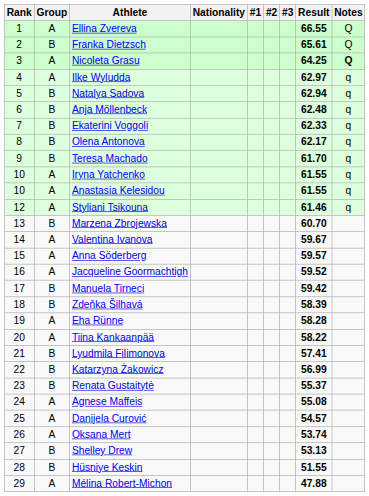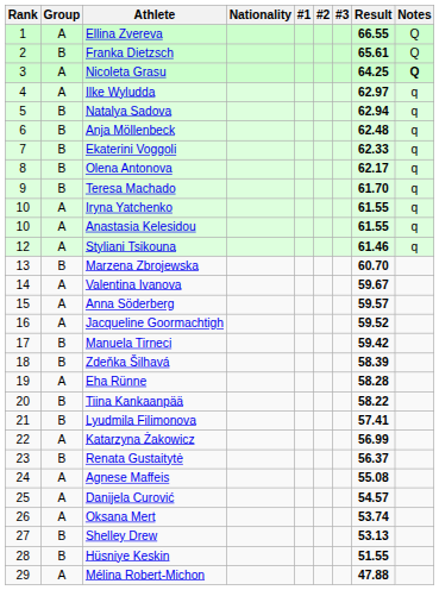 <table class="wikitable sortable" style="text-align:center">
 <tr>
 <th>Rank</th>
 <th>Group</th>
 <th>Athlete</th>
 <th>Nationality</th>
 <th>#1</th>
 <th>#2</th>
 <th>#3</th>
 <th>Result</th>
 <th>Notes</th>
 </tr>
 <tr bgcolor=ccffcc>
 <td>1</td>
 <td>A</td>
 <td align="left"><a href='#'>Ellina Zvereva</a></td>
 <td align=left></td>
 <td></td>
 <td></td>
 <td></td>
 <td><strong>66.55</strong></td>
 <td>Q</td>
 </tr>
 <tr bgcolor=ccffcc>
 <td>2</td>
 <td>B</td>
 <td align="left"><a href='#'>Franka Dietzsch</a></td>
 <td align=left></td>
 <td></td>
 <td></td>
 <td></td>
 <td><strong>65.61</strong></td>
 <td>Q</td>
 </tr>
 <tr bgcolor=ccffcc>
 <td>3</td>
 <td>A</td>
 <td align="left"><a href='#'>Nicoleta Grasu</a></td>
 <td align=left></td>
 <td></td>
 <td></td>
 <td></td>
 <td><strong>64.25</strong></td>
 <td><strong>Q</strong></td>
 </tr>
 <tr bgcolor=ddffdd>
 <td>4</td>
 <td>A</td>
 <td align="left"><a href='#'>Ilke Wyludda</a></td>
 <td align=left></td>
 <td></td>
 <td></td>
 <td></td>
 <td><strong>62.97</strong></td>
 <td>q</td>
 </tr>
 <tr bgcolor=ddffdd>
 <td>5</td>
 <td>B</td>
 <td align="left"><a href='#'>Natalya Sadova</a></td>
 <td align=left></td>
 <td></td>
 <td></td>
 <td></td>
 <td><strong>62.94</strong></td>
 <td>q</td>
 </tr>
 <tr bgcolor=ddffdd>
 <td>6</td>
 <td>B</td>
 <td align="left"><a href='#'>Anja Möllenbeck</a></td>
 <td align=left></td>
 <td></td>
 <td></td>
 <td></td>
 <td><strong>62.48 </strong></td>
 <td>q</td>
 </tr>
 <tr bgcolor=ddffdd>
 <td>7</td>
 <td>B</td>
 <td align="left"><a href='#'>Ekaterini Voggoli</a></td>
 <td align=left></td>
 <td></td>
 <td></td>
 <td></td>
 <td><strong>62.33</strong></td>
 <td>q</td>
 </tr>
 <tr bgcolor=ddffdd>
 <td>8</td>
 <td>B</td>
 <td align="left"><a href='#'>Olena Antonova</a></td>
 <td align=left></td>
 <td></td>
 <td></td>
 <td></td>
 <td><strong>62.17</strong></td>
 <td>q</td>
 </tr>
 <tr bgcolor=ddffdd>
 <td>9</td>
 <td>B</td>
 <td align="left"><a href='#'>Teresa Machado</a></td>
 <td align=left></td>
 <td></td>
 <td></td>
 <td></td>
 <td><strong>61.70</strong></td>
 <td>q</td>
 </tr>
 <tr bgcolor=ddffdd>
 <td>10</td>
 <td>A</td>
 <td align="left"><a href='#'>Iryna Yatchenko</a></td>
 <td align=left></td>
 <td></td>
 <td></td>
 <td></td>
 <td><strong>61.55</strong></td>
 <td>q</td>
 </tr>
 <tr bgcolor=ddffdd>
 <td>10</td>
 <td>A</td>
 <td align="left"><a href='#'>Anastasia Kelesidou</a></td>
 <td align=left></td>
 <td></td>
 <td></td>
 <td></td>
 <td><strong>61.55</strong></td>
 <td>q</td>
 </tr>
 <tr bgcolor=ddffdd>
 <td>12</td>
 <td>A</td>
 <td align="left"><a href='#'>Styliani Tsikouna</a></td>
 <td align=left></td>
 <td></td>
 <td></td>
 <td></td>
 <td><strong>61.46</strong></td>
 <td>q</td>
 </tr>
 <tr>
 <td>13</td>
 <td>B</td>
 <td align="left"><a href='#'>Marzena Zbrojewska</a></td>
 <td align=left></td>
 <td></td>
 <td></td>
 <td></td>
 <td><strong>60.70</strong></td>
 <td></td>
 </tr>
 <tr>
 <td>14</td>
 <td>A</td>
 <td align="left"><a href='#'>Valentina Ivanova</a></td>
 <td align=left></td>
 <td></td>
 <td></td>
 <td></td>
 <td><strong>59.67</strong></td>
 <td></td>
 </tr>
 <tr>
 <td>15</td>
 <td>A</td>
 <td align="left"><a href='#'>Anna Söderberg</a></td>
 <td align=left></td>
 <td></td>
 <td></td>
 <td></td>
 <td><strong>59.57</strong></td>
 <td></td>
 </tr>
 <tr>
 <td>16</td>
 <td>A</td>
 <td align="left"><a href='#'>Jacqueline Goormachtigh</a></td>
 <td align=left></td>
 <td></td>
 <td></td>
 <td></td>
 <td><strong>59.52 </strong></td>
 <td></td>
 </tr>
 <tr>
 <td>17</td>
 <td>B</td>
 <td align="left"><a href='#'>Manuela Tirneci</a></td>
 <td align=left></td>
 <td></td>
 <td></td>
 <td></td>
 <td><strong>59.42</strong></td>
 <td></td>
 </tr>
 <tr>
 <td>18</td>
 <td>B</td>
 <td align="left"><a href='#'>Zdeňka Šilhavá</a></td>
 <td align=left></td>
 <td></td>
 <td></td>
 <td></td>
 <td><strong>58.39</strong></td>
 <td></td>
 </tr>
 <tr>
 <td>19</td>
 <td>A</td>
 <td align="left"><a href='#'>Eha Rünne</a></td>
 <td align=left></td>
 <td></td>
 <td></td>
 <td></td>
 <td><strong>58.28 </strong></td>
 <td></td>
 </tr>
 <tr>
 <td>20</td>
-<td>A</td>
+<td>B</td>
 <td align="left"><a href='#'>Tiina Kankaanpää</a></td>
 <td align=left></td>
 <td></td>
 <td></td>
 <td></td>
 <td><strong>58.22</strong></td>
 <td></td>
 </tr>
 <tr>
 <td>21</td>
 <td>B</td>
 <td align="left"><a href='#'>Lyudmila Filimonova</a></td>
 <td align=left></td>
 <td></td>
 <td></td>
 <td></td>
 <td><strong>57.41</strong></td>
 <td></td>
 </tr>
 <tr>
 <td>22</td>
-<td>B</td>
+<td>A</td>
 <td align="left"><a href='#'>Katarzyna Żakowicz</a></td>
 <td align=left></td>
 <td></td>
 <td></td>
 <td></td>
 <td><strong>56.99 </strong></td>
 <td></td>
 </tr>
 <tr>
 <td>23</td>
 <td>B</td>
 <td align="left"><a href='#'>Renata Gustaitytė</a></td>
 <td align=left></td>
 <td></td>
 <td></td>
 <td></td>
-<td><strong>55.37</strong></td>
+<td><strong>56.37</strong></td>
 <td></td>
 </tr>
 <tr>
 <td>24</td>
 <td>A</td>
 <td align="left"><a href='#'>Agnese Maffeis</a></td>
 <td align=left></td>
 <td></td>
 <td></td>
 <td></td>
 <td><strong>55.08 </strong></td>
 <td></td>
 </tr>
 <tr>
 <td>25</td>
 <td>A</td>
 <td align="left"><a href='#'>Danijela Curović</a></td>
 <td align=left></td>
 <td></td>
 <td></td>
 <td></td>
 <td><strong>54.57 </strong></td>
 <td></td>
 </tr>
 <tr>
 <td>26</td>
 <td>A</td>
 <td align="left"><a href='#'>Oksana Mert</a></td>
 <td align=left></td>
 <td></td>
 <td></td>
 <td></td>
 <td><strong>53.74 </strong></td>
 <td></td>
 </tr>
 <tr>
 <td>27</td>
 <td>B</td>
 <td align="left"><a href='#'>Shelley Drew</a></td>
 <td align=left></td>
 <td></td>
 <td></td>
 <td></td>
 <td><strong>53.13</strong></td>
 <td></td>
 </tr>
 <tr>
 <td>28</td>
 <td>B</td>
 <td align="left"><a href='#'>Hüsniye Keskin</a></td>
 <td align=left></td>
 <td></td>
 <td></td>
 <td></td>
 <td><strong>51.55</strong></td>
 <td></td>
 </tr>
 <tr>
 <td>29</td>
 <td>A</td>
 <td align="left"><a href='#'>Mélina Robert-Michon</a></td>
 <td align=left></td>
 <td></td>
 <td></td>
 <td></td>
 <td><strong>47.88</strong></td>
 <td></td>
 </tr>
 </table>
